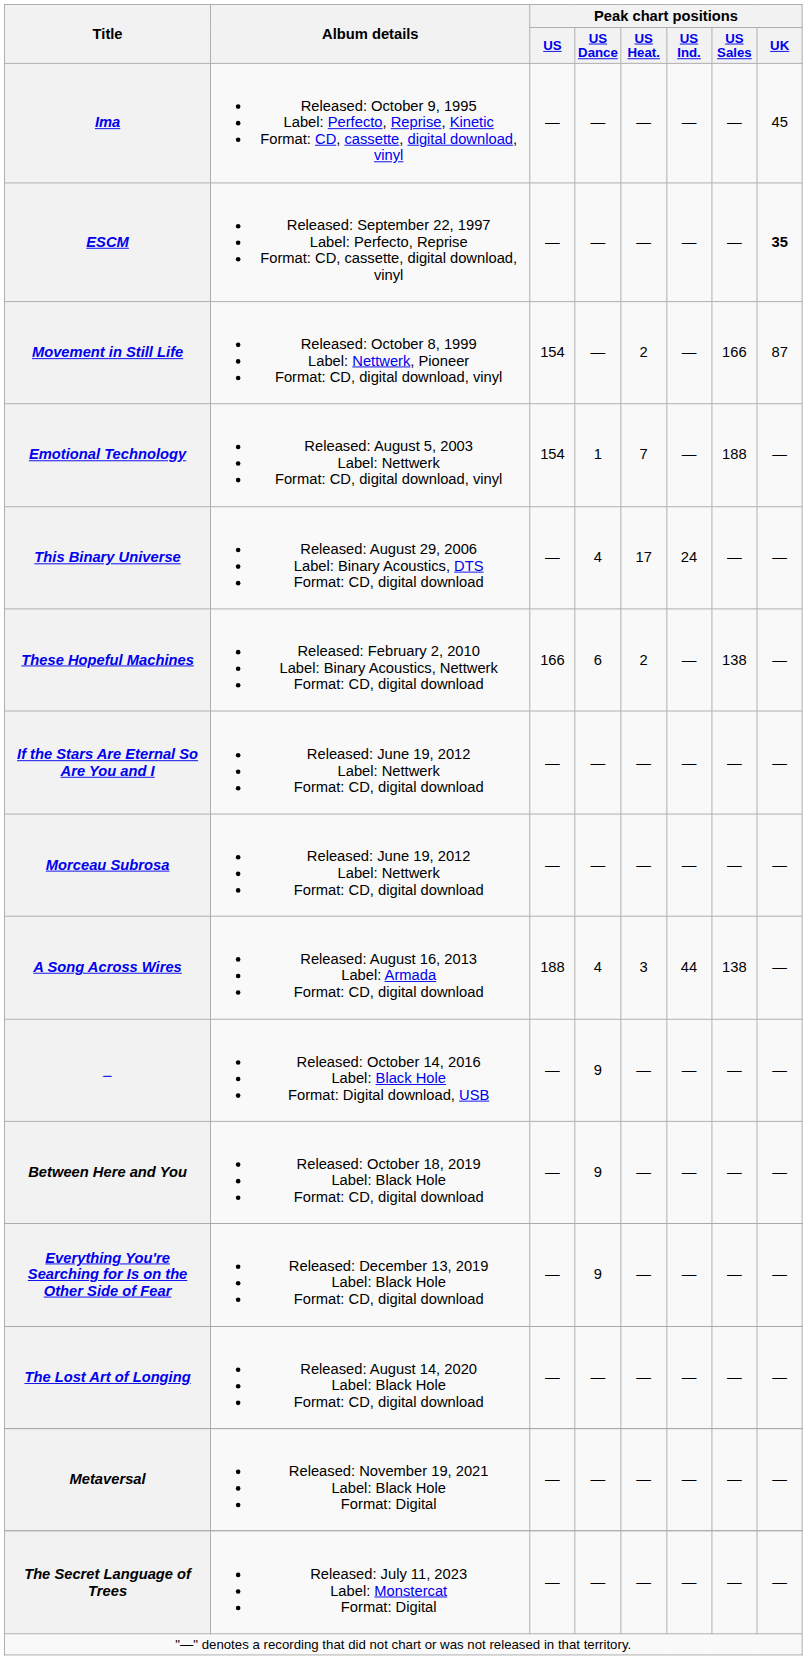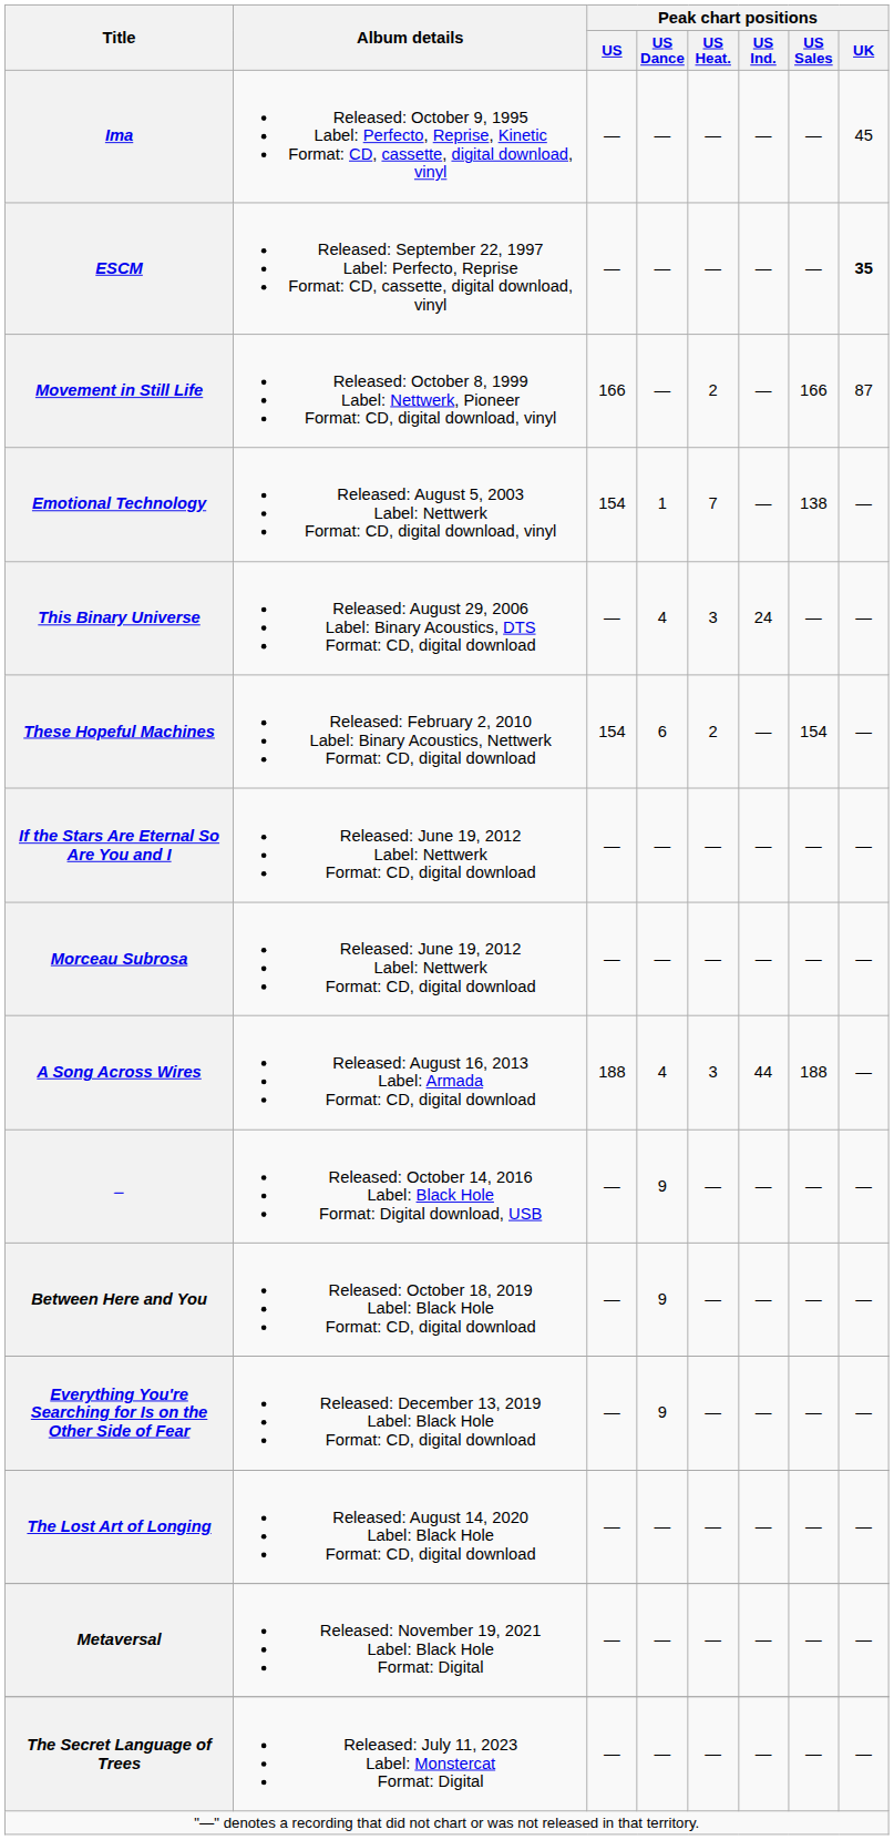 <table class="wikitable plainrowheaders" style="text-align:center">
 <tr>
 <th style="width:14em;" rowspan="2">Title</th>
 <th style="width:22em;" rowspan="2">Album details</th>
 <th colspan="6">Peak chart positions</th>
 </tr>
 <tr>
 <th scope="col" style="width:3em;font-size:90%;"><a href='#'>US</a><br></th>
 <th scope="col" style="width:3em;font-size:90%;"><a href='#'>US<br>Dance</a><br></th>
 <th scope="col" style="width:3em;font-size:90%;"><a href='#'>US<br>Heat.</a><br></th>
 <th scope="col" style="width:3em;font-size:90%;"><a href='#'>US<br>Ind.</a><br></th>
 <th scope="col" style="width:3em;font-size:90%;"><a href='#'>US<br>Sales</a><br></th>
 <th scope="col" style="width:3em;font-size:90%;"><a href='#'>UK</a><br></th>
 </tr>
 <tr>
 <th scope="row"><em><a href='#'>Ima</a></em></th>
 <td><br><ul><li>Released: October 9, 1995</li><li>Label: <a href='#'>Perfecto</a>, <a href='#'>Reprise</a>, <a href='#'>Kinetic</a></li><li>Format: <a href='#'>CD</a>, <a href='#'>cassette</a>, <a href='#'>digital download</a>, <a href='#'>vinyl</a></li></ul></td>
 <td>—</td>
 <td>—</td>
 <td>—</td>
 <td>—</td>
 <td>—</td>
 <td>45</td>
 </tr>
 <tr>
 <th scope="row"><em><a href='#'>ESCM</a></em></th>
 <td><br><ul><li>Released: September 22, 1997</li><li>Label: Perfecto, Reprise</li><li>Format: CD, cassette, digital download, vinyl</li></ul></td>
 <td>—</td>
 <td>—</td>
 <td>—</td>
 <td>—</td>
 <td>—</td>
 <td><strong>35</strong></td>
 </tr>
 <tr>
 <th scope="row"><em><a href='#'>Movement in Still Life</a></em></th>
 <td><br><ul><li>Released: October 8, 1999</li><li>Label: <a href='#'>Nettwerk</a>, Pioneer</li><li>Format: CD, digital download, vinyl</li></ul></td>
-<td>154</td>
+<td>166</td>
 <td>—</td>
 <td>2</td>
 <td>—</td>
 <td>166</td>
 <td>87</td>
 </tr>
 <tr>
 <th scope="row"><em><a href='#'>Emotional Technology</a></em></th>
 <td><br><ul><li>Released: August 5, 2003</li><li>Label: Nettwerk</li><li>Format: CD, digital download, vinyl</li></ul></td>
 <td>154</td>
 <td>1</td>
 <td>7</td>
 <td>—</td>
-<td>188</td>
+<td>138</td>
 <td>—</td>
 </tr>
 <tr>
 <th scope="row"><em><a href='#'>This Binary Universe</a></em></th>
 <td><br><ul><li>Released: August 29, 2006</li><li>Label: Binary Acoustics, <a href='#'>DTS</a></li><li>Format: CD, digital download</li></ul></td>
 <td>—</td>
 <td>4</td>
-<td>17</td>
+<td>3</td>
 <td>24</td>
 <td>—</td>
 <td>—</td>
 </tr>
 <tr>
 <th scope="row"><em><a href='#'>These Hopeful Machines</a></em></th>
 <td><br><ul><li>Released: February 2, 2010</li><li>Label: Binary Acoustics, Nettwerk</li><li>Format: CD, digital download</li></ul></td>
-<td>166</td>
+<td>154</td>
 <td>6</td>
 <td>2</td>
 <td>—</td>
-<td>138</td>
+<td>154</td>
 <td>—</td>
 </tr>
 <tr>
 <th scope="row"><em><a href='#'>If the Stars Are Eternal So Are You and I</a></em></th>
 <td><br><ul><li>Released: June 19, 2012</li><li>Label: Nettwerk</li><li>Format: CD, digital download</li></ul></td>
 <td>—</td>
 <td>—</td>
 <td>—</td>
 <td>—</td>
 <td>—</td>
 <td>—</td>
 </tr>
 <tr>
 <th scope="row"><em><a href='#'>Morceau Subrosa</a></em></th>
 <td><br><ul><li>Released: June 19, 2012</li><li>Label: Nettwerk</li><li>Format: CD, digital download</li></ul></td>
 <td>—</td>
 <td>—</td>
 <td>—</td>
 <td>—</td>
 <td>—</td>
 <td>—</td>
 </tr>
 <tr>
 <th scope="row"><em><a href='#'>A Song Across Wires</a></em></th>
 <td><br><ul><li>Released: August 16, 2013</li><li>Label: <a href='#'>Armada</a></li><li>Format: CD, digital download</li></ul></td>
 <td>188</td>
 <td>4</td>
 <td>3</td>
 <td>44</td>
-<td>138</td>
+<td>188</td>
 <td>—</td>
 </tr>
 <tr>
 <th scope="row"><em><a href='#'>_</a></em></th>
 <td><br><ul><li>Released: October 14, 2016</li><li>Label: <a href='#'>Black Hole</a></li><li>Format: Digital download, <a href='#'>USB</a></li></ul></td>
 <td>—</td>
 <td>9</td>
 <td>—</td>
 <td>—</td>
 <td>—</td>
 <td>—</td>
 </tr>
 <tr>
 <th scope="row"><em>Between Here and You</em></th>
 <td><br><ul><li>Released: October 18, 2019</li><li>Label: Black Hole</li><li>Format: CD, digital download</li></ul></td>
 <td>—</td>
 <td>9</td>
 <td>—</td>
 <td>—</td>
 <td>—</td>
 <td>—</td>
 </tr>
 <tr>
 </tr>
 <tr>
 <th scope="row"><em><a href='#'>Everything You're Searching for Is on the Other Side of Fear</a></em></th>
 <td><br><ul><li>Released: December 13, 2019</li><li>Label: Black Hole</li><li>Format: CD, digital download</li></ul></td>
 <td>—</td>
 <td>9</td>
 <td>—</td>
 <td>—</td>
 <td>—</td>
 <td>—</td>
 </tr>
 <tr>
 </tr>
 <tr>
 <th scope="row"><em><a href='#'>The Lost Art of Longing</a></em></th>
 <td><br><ul><li>Released: August 14, 2020</li><li>Label: Black Hole</li><li>Format: CD, digital download</li></ul></td>
 <td>—</td>
 <td>—</td>
 <td>—</td>
 <td>—</td>
 <td>—</td>
 <td>—</td>
 </tr>
 <tr>
 </tr>
 <tr>
 <th scope="row"><em>Metaversal</em></th>
 <td><br><ul><li>Released: November 19, 2021</li><li>Label: Black Hole</li><li>Format: Digital</li></ul></td>
 <td>—</td>
 <td>—</td>
 <td>—</td>
 <td>—</td>
 <td>—</td>
 <td>—</td>
 </tr>
 <tr>
 </tr>
 <tr>
 <th scope="row"><em>The Secret Language of Trees</em></th>
 <td><br><ul><li>Released: July 11, 2023</li><li>Label: <a href='#'>Monstercat</a></li><li>Format: Digital</li></ul></td>
 <td>—</td>
 <td>—</td>
 <td>—</td>
 <td>—</td>
 <td>—</td>
 <td>—</td>
 </tr>
 <tr>
 <td colspan="11" style="font-size:90%" align="center">"—" denotes a recording that did not chart or was not released in that territory.</td>
 </tr>
 </table>
